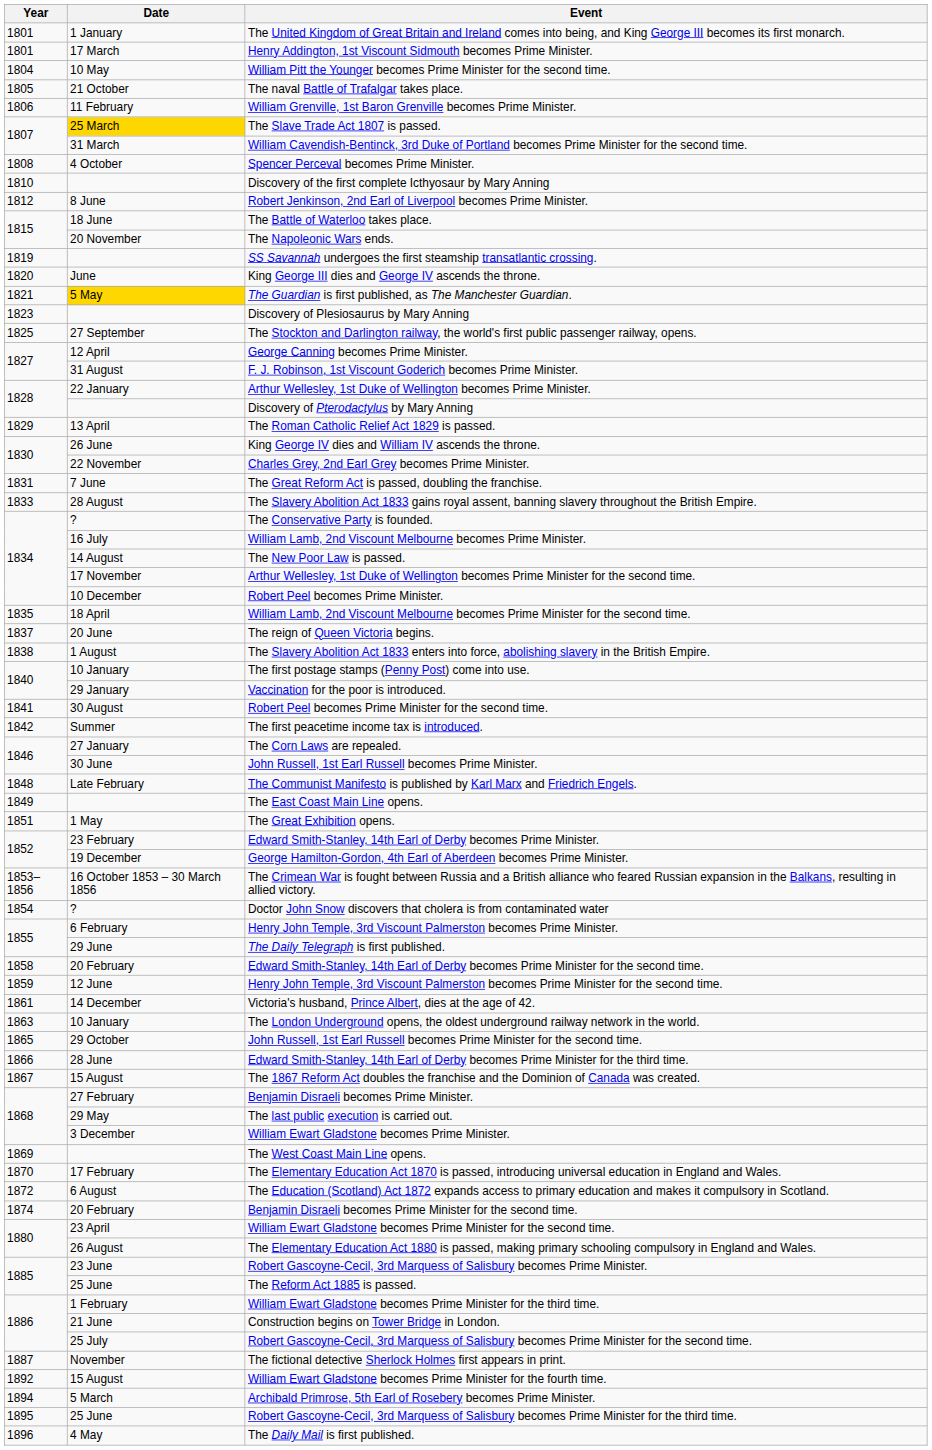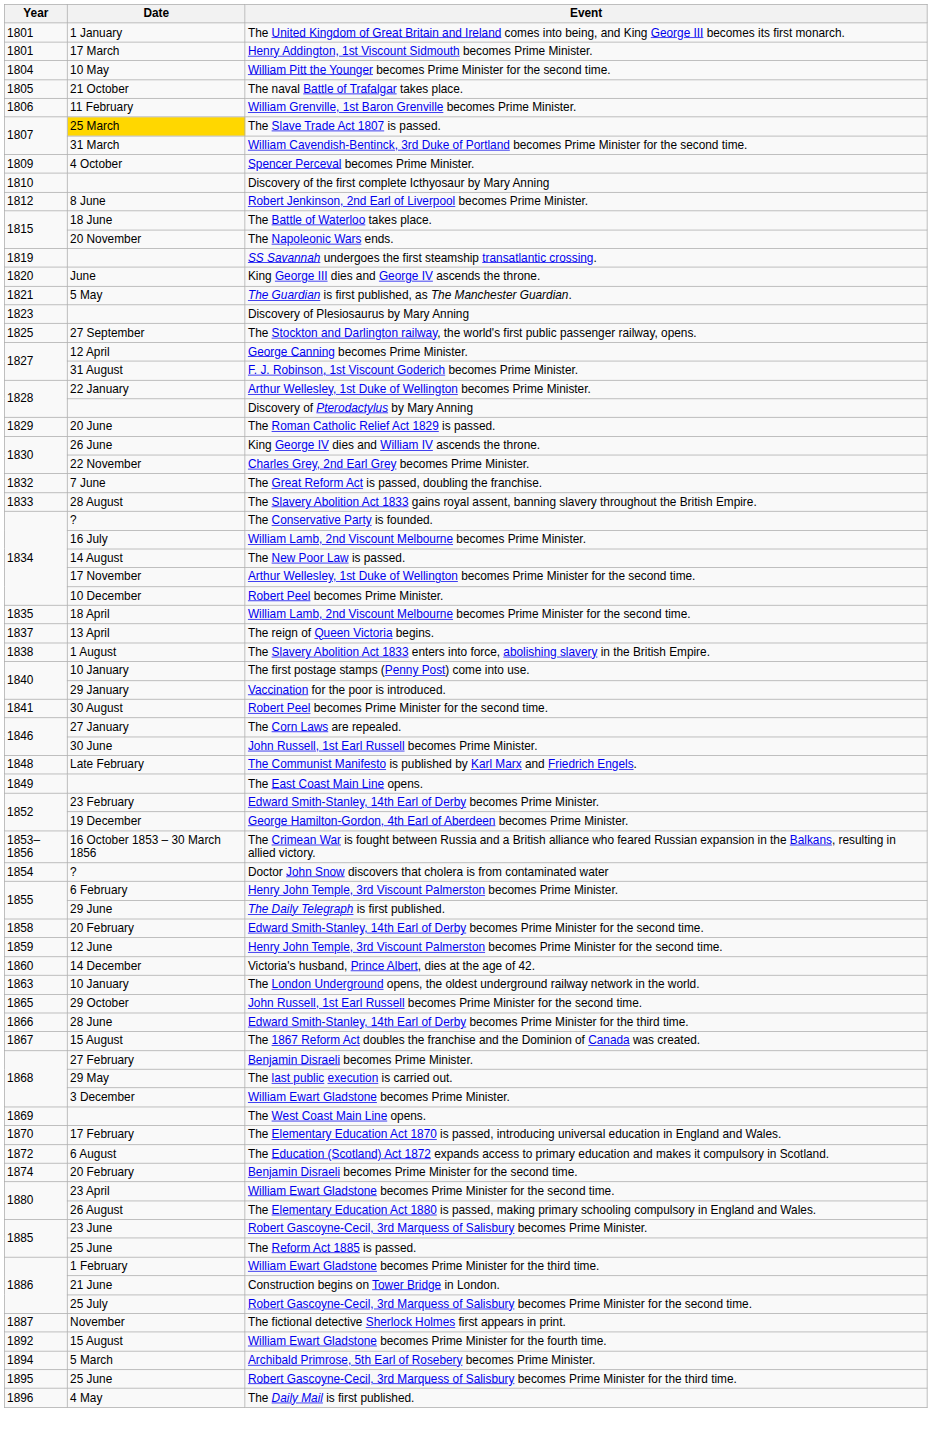 <table class="wikitable">
 <tr>
 <th>Year</th>
 <th>Date</th>
 <th>Event</th>
 </tr>
 <tr>
 <td>1801</td>
 <td>1 January</td>
 <td>The <a href='#'>United Kingdom of Great Britain and Ireland</a> comes into being, and King <a href='#'>George III</a> becomes its first monarch.</td>
 </tr>
 <tr>
 <td>1801</td>
 <td>17 March</td>
 <td><a href='#'>Henry Addington, 1st Viscount Sidmouth</a> becomes Prime Minister.</td>
 </tr>
 <tr>
 <td>1804</td>
 <td>10 May</td>
 <td><a href='#'>William Pitt the Younger</a> becomes Prime Minister for the second time.</td>
 </tr>
 <tr>
 <td>1805</td>
 <td>21 October</td>
 <td>The naval <a href='#'>Battle of Trafalgar</a> takes place.</td>
 </tr>
 <tr>
 <td>1806</td>
 <td>11 February</td>
 <td><a href='#'>William Grenville, 1st Baron Grenville</a> becomes Prime Minister.</td>
 </tr>
 <tr>
 <td rowspan="2">1807</td>
 <td style="background: gold;">25 March</td>
 <td>The <a href='#'>Slave Trade Act 1807</a> is passed.</td>
 </tr>
 <tr>
 <td>31 March</td>
 <td><a href='#'>William Cavendish-Bentinck, 3rd Duke of Portland</a> becomes Prime Minister for the second time.</td>
 </tr>
 <tr>
-<td>1808</td>
+<td>1809</td>
 <td>4 October</td>
 <td><a href='#'>Spencer Perceval</a> becomes Prime Minister.</td>
 </tr>
 <tr>
 <td>1810</td>
 <td></td>
 <td>Discovery of the first complete Icthyosaur by Mary Anning</td>
 </tr>
 <tr>
 <td>1812</td>
 <td>8 June</td>
 <td><a href='#'>Robert Jenkinson, 2nd Earl of Liverpool</a> becomes Prime Minister.</td>
 </tr>
 <tr>
 <td rowspan="2">1815</td>
 <td>18 June</td>
 <td>The <a href='#'>Battle of Waterloo</a> takes place.</td>
 </tr>
 <tr>
 <td>20 November</td>
 <td>The <a href='#'>Napoleonic Wars</a> ends.</td>
 </tr>
 <tr>
 <td>1819</td>
 <td></td>
 <td><em><a href='#'>SS Savannah</a></em> undergoes the first steamship <a href='#'>transatlantic crossing</a>.</td>
 </tr>
 <tr>
 <td>1820</td>
 <td>June</td>
 <td>King <a href='#'>George III</a> dies and <a href='#'>George IV</a> ascends the throne.</td>
 </tr>
 <tr>
 <td>1821</td>
-<td style="background: gold;">5 May</td>
+<td>5 May</td>
 <td><em><a href='#'>The Guardian</a></em> is first published, as <em>The Manchester Guardian</em>.</td>
 </tr>
 <tr>
 <td>1823</td>
 <td></td>
 <td>Discovery of Plesiosaurus by Mary Anning</td>
 </tr>
 <tr>
 <td>1825</td>
 <td>27 September</td>
 <td>The <a href='#'>Stockton and Darlington railway</a>, the world's first public passenger railway, opens.</td>
 </tr>
 <tr>
 <td rowspan="2">1827</td>
 <td>12 April</td>
 <td><a href='#'>George Canning</a> becomes Prime Minister.</td>
 </tr>
 <tr>
 <td>31 August</td>
 <td><a href='#'>F. J. Robinson, 1st Viscount Goderich</a> becomes Prime Minister.</td>
 </tr>
 <tr>
 <td rowspan="2">1828</td>
 <td>22 January</td>
 <td><a href='#'>Arthur Wellesley, 1st Duke of Wellington</a> becomes Prime Minister.</td>
 </tr>
 <tr>
 <td></td>
 <td>Discovery of <em><a href='#'>Pterodactylus</a></em> by Mary Anning</td>
 </tr>
 <tr>
 <td>1829</td>
-<td>13 April</td>
+<td>20 June</td>
 <td>The <a href='#'>Roman Catholic Relief Act 1829</a> is passed.</td>
 </tr>
 <tr>
 <td rowspan="2">1830</td>
 <td>26 June</td>
 <td>King <a href='#'>George IV</a> dies and <a href='#'>William IV</a> ascends the throne.</td>
 </tr>
 <tr>
 <td>22 November</td>
 <td><a href='#'>Charles Grey, 2nd Earl Grey</a> becomes Prime Minister.</td>
 </tr>
 <tr>
-<td>1831</td>
+<td>1832</td>
 <td>7 June</td>
 <td>The <a href='#'>Great Reform Act</a> is passed, doubling the franchise.</td>
 </tr>
 <tr>
 <td>1833</td>
 <td>28 August</td>
 <td>The <a href='#'>Slavery Abolition Act 1833</a> gains royal assent, banning slavery throughout the British Empire.</td>
 </tr>
 <tr>
 <td rowspan="5">1834</td>
 <td>?</td>
 <td>The <a href='#'>Conservative Party</a> is founded.</td>
 </tr>
 <tr>
 <td>16 July</td>
 <td><a href='#'>William Lamb, 2nd Viscount Melbourne</a> becomes Prime Minister.</td>
 </tr>
 <tr>
 <td>14 August</td>
 <td>The <a href='#'>New Poor Law</a> is passed.</td>
 </tr>
 <tr>
 <td>17 November</td>
 <td><a href='#'>Arthur Wellesley, 1st Duke of Wellington</a> becomes Prime Minister for the second time.</td>
 </tr>
 <tr>
 <td>10 December</td>
 <td><a href='#'>Robert Peel</a> becomes Prime Minister.</td>
 </tr>
 <tr>
 <td>1835</td>
 <td>18 April</td>
 <td><a href='#'>William Lamb, 2nd Viscount Melbourne</a> becomes Prime Minister for the second time.</td>
 </tr>
 <tr>
 <td>1837</td>
-<td>20 June</td>
+<td>13 April</td>
 <td>The reign of <a href='#'>Queen Victoria</a> begins.</td>
 </tr>
 <tr>
 <td>1838</td>
 <td>1 August</td>
 <td>The <a href='#'>Slavery Abolition Act 1833</a> enters into force, <a href='#'>abolishing slavery</a> in the British Empire.</td>
 </tr>
 <tr>
 <td rowspan="2">1840</td>
 <td>10 January</td>
 <td>The first postage stamps (<a href='#'>Penny Post</a>) come into use.</td>
 </tr>
 <tr>
 <td>29 January</td>
 <td><a href='#'>Vaccination</a> for the poor is introduced.</td>
 </tr>
 <tr>
 <td>1841</td>
 <td>30 August</td>
 <td><a href='#'>Robert Peel</a> becomes Prime Minister for the second time.</td>
 </tr>
 <tr>
-<td>1842</td>
-<td>Summer</td>
-<td>The first peacetime income tax is <a href='#'>introduced</a>.</td>
-</tr>
-<tr>
 <td rowspan="2">1846</td>
 <td>27 January</td>
 <td>The <a href='#'>Corn Laws</a> are repealed.</td>
 </tr>
 <tr>
 <td>30 June</td>
 <td><a href='#'>John Russell, 1st Earl Russell</a> becomes Prime Minister.</td>
 </tr>
 <tr>
 <td>1848</td>
 <td>Late February</td>
 <td><a href='#'>The Communist Manifesto</a> is published by <a href='#'>Karl Marx</a> and <a href='#'>Friedrich Engels</a>.</td>
 </tr>
 <tr>
 <td>1849</td>
 <td></td>
 <td>The <a href='#'>East Coast Main Line</a> opens.</td>
-</tr>
-<tr>
-<td>1851</td>
-<td>1 May</td>
-<td>The <a href='#'>Great Exhibition</a> opens.</td>
 </tr>
 <tr>
 <td rowspan="2">1852</td>
 <td>23 February</td>
 <td><a href='#'>Edward Smith-Stanley, 14th Earl of Derby</a> becomes Prime Minister.</td>
 </tr>
 <tr>
 <td>19 December</td>
 <td><a href='#'>George Hamilton-Gordon, 4th Earl of Aberdeen</a> becomes Prime Minister.</td>
 </tr>
 <tr>
 <td>1853–1856</td>
 <td>16 October 1853 – 30 March 1856</td>
 <td>The <a href='#'>Crimean War</a> is fought between Russia and a British alliance who feared Russian expansion in the <a href='#'>Balkans</a>, resulting in allied victory.</td>
 </tr>
 <tr>
 <td>1854</td>
 <td>?</td>
 <td>Doctor <a href='#'>John Snow</a> discovers that cholera is from contaminated water</td>
 </tr>
 <tr>
 <td rowspan="2">1855</td>
 <td>6 February</td>
 <td><a href='#'>Henry John Temple, 3rd Viscount Palmerston</a> becomes Prime Minister.</td>
 </tr>
 <tr>
 <td>29 June</td>
 <td><em><a href='#'>The Daily Telegraph</a></em> is first published.</td>
 </tr>
 <tr>
 <td>1858</td>
 <td>20 February</td>
 <td><a href='#'>Edward Smith-Stanley, 14th Earl of Derby</a> becomes Prime Minister for the second time.</td>
 </tr>
 <tr>
 <td>1859</td>
 <td>12 June</td>
 <td><a href='#'>Henry John Temple, 3rd Viscount Palmerston</a> becomes Prime Minister for the second time.</td>
 </tr>
 <tr>
-<td>1861</td>
+<td>1860</td>
 <td>14 December</td>
 <td>Victoria's husband, <a href='#'>Prince Albert</a>, dies at the age of 42.</td>
 </tr>
 <tr>
 <td>1863</td>
 <td>10 January</td>
 <td>The <a href='#'>London Underground</a> opens, the oldest underground railway network in the world.</td>
 </tr>
 <tr>
 <td>1865</td>
 <td>29 October</td>
 <td><a href='#'>John Russell, 1st Earl Russell</a> becomes Prime Minister for the second time.</td>
 </tr>
 <tr>
 <td>1866</td>
 <td>28 June</td>
 <td><a href='#'>Edward Smith-Stanley, 14th Earl of Derby</a> becomes Prime Minister for the third time.</td>
 </tr>
 <tr>
 <td>1867</td>
 <td>15 August</td>
 <td>The <a href='#'>1867 Reform Act</a> doubles the franchise and the Dominion of <a href='#'>Canada</a> was created.</td>
 </tr>
 <tr>
 <td rowspan="3">1868</td>
 <td>27 February</td>
 <td><a href='#'>Benjamin Disraeli</a> becomes Prime Minister.</td>
 </tr>
 <tr>
 <td>29 May</td>
 <td>The <a href='#'>last public</a> <a href='#'>execution</a> is carried out.</td>
 </tr>
 <tr>
 <td>3 December</td>
 <td><a href='#'>William Ewart Gladstone</a> becomes Prime Minister.</td>
 </tr>
 <tr>
 <td>1869</td>
 <td></td>
 <td>The <a href='#'>West Coast Main Line</a> opens.</td>
 </tr>
 <tr>
 <td>1870</td>
 <td>17 February</td>
 <td>The <a href='#'>Elementary Education Act 1870</a> is passed, introducing universal education in England and Wales.</td>
 </tr>
 <tr>
 <td>1872</td>
 <td>6 August</td>
 <td>The <a href='#'>Education (Scotland) Act 1872</a> expands access to primary education and makes it compulsory in Scotland.</td>
 </tr>
 <tr>
 <td>1874</td>
 <td>20 February</td>
 <td><a href='#'>Benjamin Disraeli</a> becomes Prime Minister for the second time.</td>
 </tr>
 <tr>
 <td rowspan="2">1880</td>
 <td>23 April</td>
 <td><a href='#'>William Ewart Gladstone</a> becomes Prime Minister for the second time.</td>
 </tr>
 <tr>
 <td>26 August</td>
 <td>The <a href='#'>Elementary Education Act 1880</a> is passed, making primary schooling compulsory in England and Wales.</td>
 </tr>
 <tr>
 <td rowspan="2">1885</td>
 <td>23 June</td>
 <td><a href='#'>Robert Gascoyne-Cecil, 3rd Marquess of Salisbury</a> becomes Prime Minister.</td>
 </tr>
 <tr>
 <td>25 June</td>
 <td>The <a href='#'>Reform Act 1885</a> is passed.</td>
 </tr>
 <tr>
 <td rowspan="3">1886</td>
 <td>1 February</td>
 <td><a href='#'>William Ewart Gladstone</a> becomes Prime Minister for the third time.</td>
 </tr>
 <tr>
 <td>21 June</td>
 <td>Construction begins on <a href='#'>Tower Bridge</a> in London.</td>
 </tr>
 <tr>
 <td>25 July</td>
 <td><a href='#'>Robert Gascoyne-Cecil, 3rd Marquess of Salisbury</a> becomes Prime Minister for the second time.</td>
 </tr>
 <tr>
 <td>1887</td>
 <td>November</td>
 <td>The fictional detective <a href='#'>Sherlock Holmes</a> first appears in print.</td>
 </tr>
 <tr>
 <td>1892</td>
 <td>15 August</td>
 <td><a href='#'>William Ewart Gladstone</a> becomes Prime Minister for the fourth time.</td>
 </tr>
 <tr>
 <td>1894</td>
 <td>5 March</td>
 <td><a href='#'>Archibald Primrose, 5th Earl of Rosebery</a> becomes Prime Minister.</td>
 </tr>
 <tr>
 <td>1895</td>
 <td>25 June</td>
 <td><a href='#'>Robert Gascoyne-Cecil, 3rd Marquess of Salisbury</a> becomes Prime Minister for the third time.</td>
 </tr>
 <tr>
 <td>1896</td>
 <td>4 May</td>
 <td>The <em><a href='#'>Daily Mail</a></em> is first published.</td>
 </tr>
 </table>
